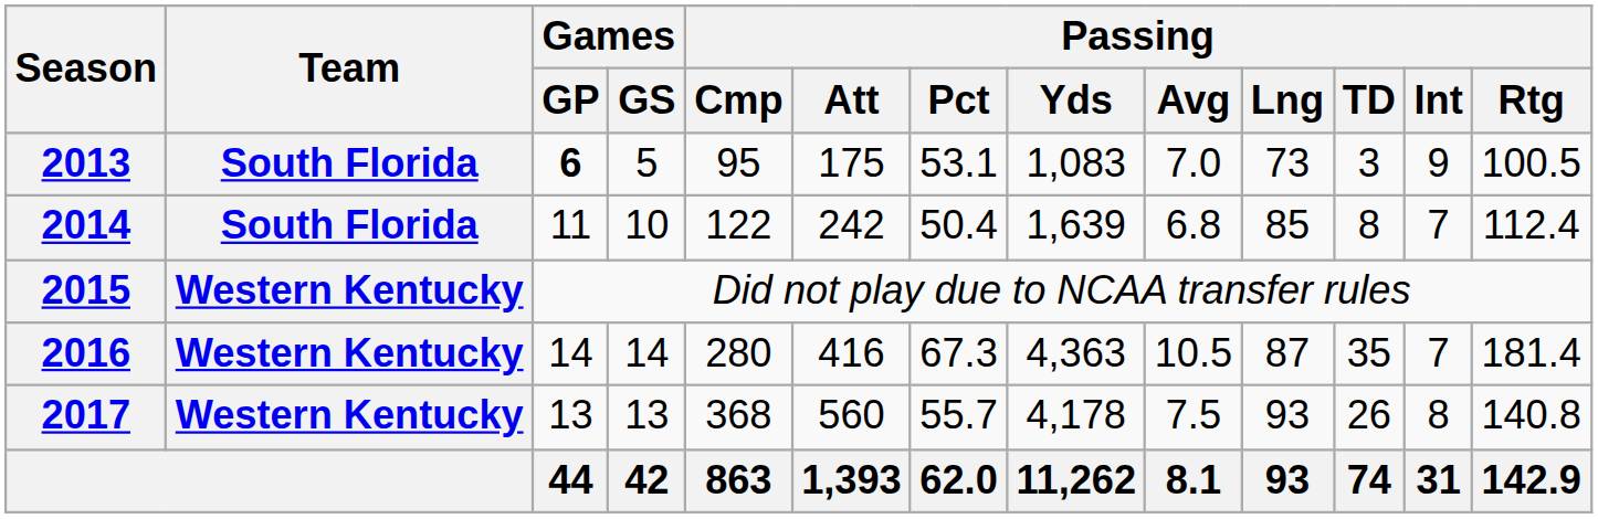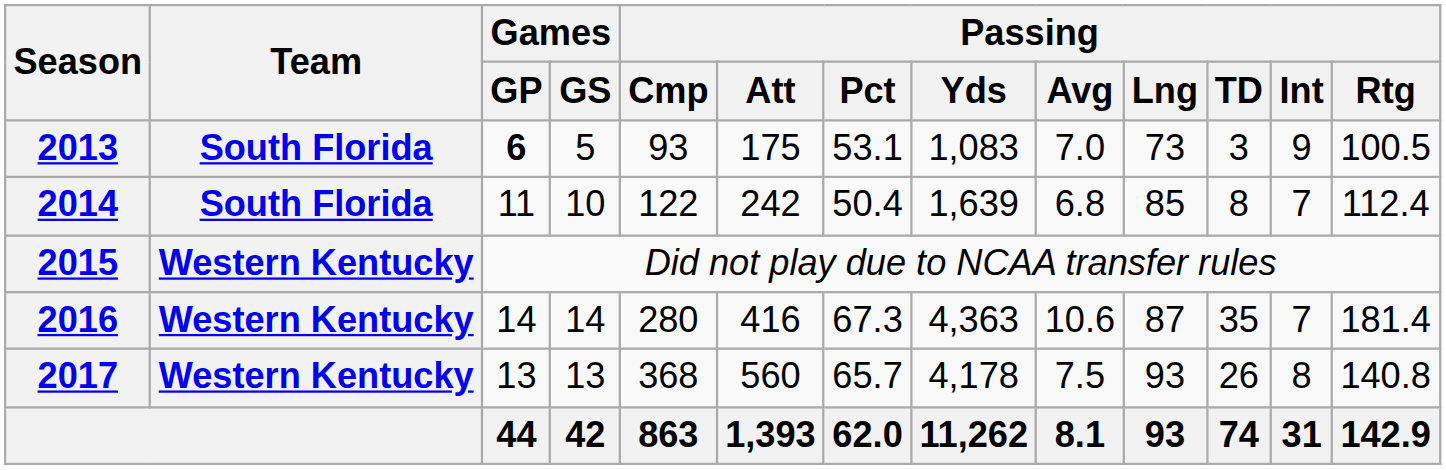 <table class="wikitable" style="text-align:center;">
 <tr>
 <th rowspan="2">Season</th>
 <th rowspan="2">Team</th>
 <th colspan="2">Games</th>
 <th colspan="9">Passing</th>
 </tr>
 <tr>
 <th>GP</th>
 <th>GS</th>
 <th>Cmp</th>
 <th>Att</th>
 <th>Pct</th>
 <th>Yds</th>
 <th>Avg</th>
 <th>Lng</th>
 <th>TD</th>
 <th>Int</th>
 <th>Rtg</th>
 </tr>
 <tr>
 <th><a href='#'>2013</a></th>
 <th><a href='#'>South Florida</a></th>
 <td><strong>6</strong></td>
 <td>5</td>
-<td>95</td>
+<td>93</td>
 <td>175</td>
 <td>53.1</td>
 <td>1,083</td>
 <td>7.0</td>
 <td>73</td>
 <td>3</td>
 <td>9</td>
 <td>100.5</td>
 </tr>
 <tr>
 <th><a href='#'>2014</a></th>
 <th><a href='#'>South Florida</a></th>
 <td>11</td>
 <td>10</td>
 <td>122</td>
 <td>242</td>
 <td>50.4</td>
 <td>1,639</td>
 <td>6.8</td>
 <td>85</td>
 <td>8</td>
 <td>7</td>
 <td>112.4</td>
 </tr>
 <tr>
 <th><a href='#'>2015</a></th>
 <th><a href='#'>Western Kentucky</a></th>
 <td colspan="11"><em>Did not play due to NCAA transfer rules</em></td>
 </tr>
 <tr>
 <th><a href='#'>2016</a></th>
 <th><a href='#'>Western Kentucky</a></th>
 <td>14</td>
 <td>14</td>
 <td>280</td>
 <td>416</td>
 <td>67.3</td>
 <td>4,363</td>
-<td>10.5</td>
+<td>10.6</td>
 <td>87</td>
 <td>35</td>
 <td>7</td>
 <td>181.4</td>
 </tr>
 <tr>
 <th><a href='#'>2017</a></th>
 <th><a href='#'>Western Kentucky</a></th>
 <td>13</td>
 <td>13</td>
 <td>368</td>
 <td>560</td>
-<td>55.7</td>
+<td>65.7</td>
 <td>4,178</td>
 <td>7.5</td>
 <td>93</td>
 <td>26</td>
 <td>8</td>
 <td>140.8</td>
 </tr>
 <tr>
 <th colspan="2"></th>
 <th>44</th>
 <th>42</th>
 <th>863</th>
 <th>1,393</th>
 <th>62.0</th>
 <th>11,262</th>
 <th>8.1</th>
 <th>93</th>
 <th>74</th>
 <th>31</th>
 <th>142.9</th>
 </tr>
 </table>
